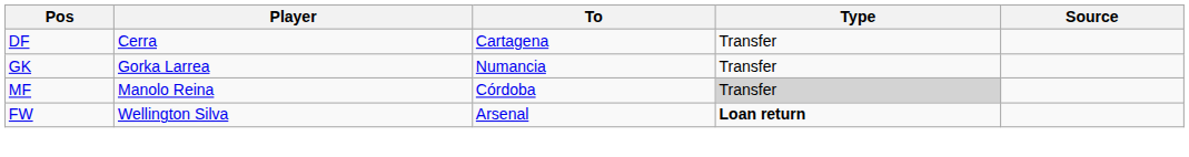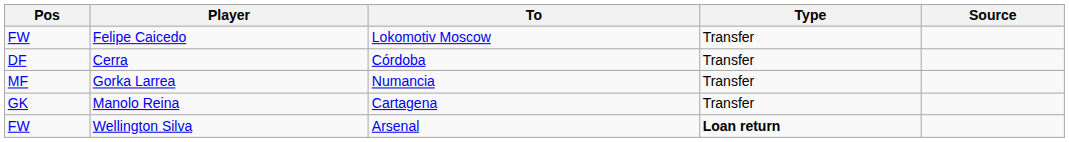 <table class="wikitable" style="width:65%; text-align:center; font-size:85%; text-align:left;">
 <tr>
 <th><strong>Pos</strong></th>
 <th><strong>Player</strong></th>
 <th><strong>To</strong></th>
 <th><strong>Type</strong></th>
 <th><strong>Source</strong></th>
 </tr>
 <tr>
-<td><a href='#'>DF</a></td>
-<td> <a href='#'>Cerra</a></td>
-<td><a href='#'>Cartagena</a></td>
+<td><a href='#'>FW</a></td>
+<td> <a href='#'>Felipe Caicedo</a></td>
+<td> <a href='#'>Lokomotiv Moscow</a></td>
 <td>Transfer</td>
 <td></td>
 </tr>
 <tr>
-<td><a href='#'>GK</a></td>
+<td><a href='#'>DF</a></td>
+<td> <a href='#'>Cerra</a></td>
+<td><a href='#'>Córdoba</a></td>
+<td>Transfer</td>
+<td></td>
+</tr>
+<tr>
+<td><a href='#'>MF</a></td>
 <td> <a href='#'>Gorka Larrea</a></td>
 <td><a href='#'>Numancia</a></td>
 <td>Transfer</td>
 <td></td>
 </tr>
 <tr>
-<td><a href='#'>MF</a></td>
+<td><a href='#'>GK</a></td>
 <td> <a href='#'>Manolo Reina</a></td>
-<td><a href='#'>Córdoba</a></td>
-<td style="background: lightgrey;">Transfer</td>
+<td><a href='#'>Cartagena</a></td>
+<td>Transfer</td>
 <td></td>
 </tr>
 <tr>
 <td><a href='#'>FW</a></td>
 <td> <a href='#'>Wellington Silva</a></td>
 <td> <a href='#'>Arsenal</a></td>
 <td><strong>Loan return</strong></td>
 <td></td>
 </tr>
 </table>
